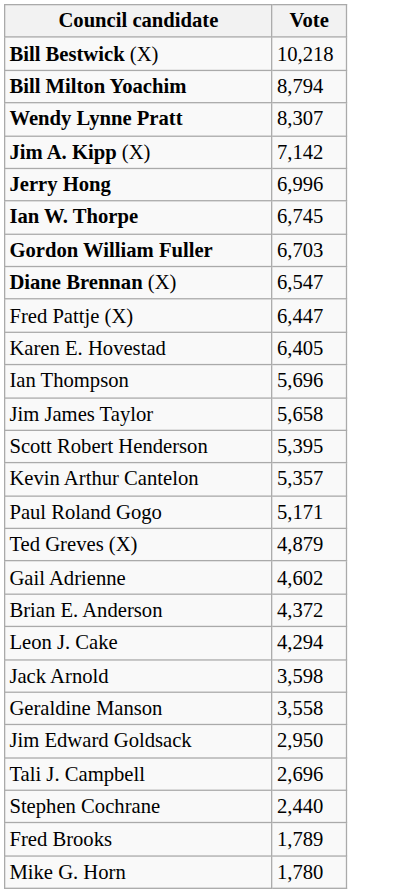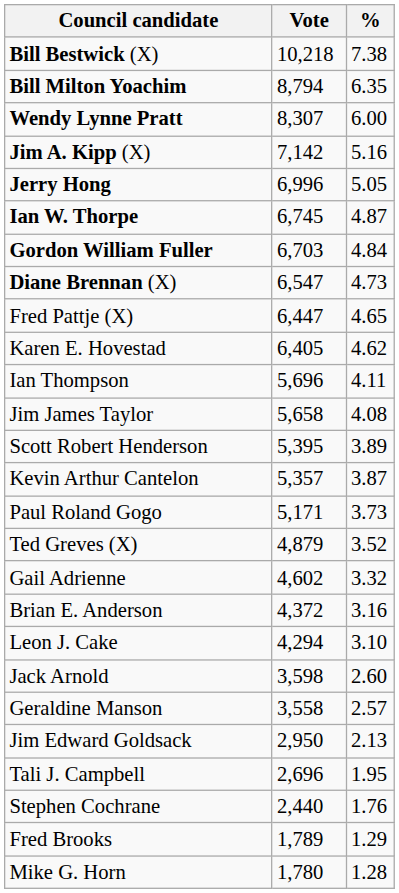 <table class="wikitable">
 <tr>
 <th bgcolor="#DDDDFF" width="200px">Council candidate</th>
 <th bgcolor="#DDDDFF" width="50px">Vote</th>
+<th bgcolor="#DDDDFF" width="30px">%</th>
 </tr>
 <tr>
 <td><strong>Bill Bestwick</strong> (X)</td>
 <td>10,218</td>
+<td>7.38</td>
 </tr>
 <tr>
 <td><strong>Bill Milton Yoachim</strong></td>
 <td>8,794</td>
+<td>6.35</td>
 </tr>
 <tr>
 <td><strong>Wendy Lynne Pratt</strong></td>
 <td>8,307</td>
+<td>6.00</td>
 </tr>
 <tr>
 <td><strong>Jim A. Kipp</strong> (X)</td>
 <td>7,142</td>
+<td>5.16</td>
 </tr>
 <tr>
 <td><strong>Jerry Hong</strong></td>
 <td>6,996</td>
+<td>5.05</td>
 </tr>
 <tr>
 <td><strong>Ian W. Thorpe</strong></td>
 <td>6,745</td>
+<td>4.87</td>
 </tr>
 <tr>
 <td><strong>Gordon William Fuller</strong></td>
 <td>6,703</td>
+<td>4.84</td>
 </tr>
 <tr>
 <td><strong>Diane Brennan</strong> (X)</td>
 <td>6,547</td>
+<td>4.73</td>
 </tr>
 <tr>
 <td>Fred Pattje (X)</td>
 <td>6,447</td>
+<td>4.65</td>
 </tr>
 <tr>
 <td>Karen E. Hovestad</td>
 <td>6,405</td>
+<td>4.62</td>
 </tr>
 <tr>
 <td>Ian Thompson</td>
 <td>5,696</td>
+<td>4.11</td>
 </tr>
 <tr>
 <td>Jim James Taylor</td>
 <td>5,658</td>
+<td>4.08</td>
 </tr>
 <tr>
 <td>Scott Robert Henderson</td>
 <td>5,395</td>
+<td>3.89</td>
 </tr>
 <tr>
 <td>Kevin Arthur Cantelon</td>
 <td>5,357</td>
+<td>3.87</td>
 </tr>
 <tr>
 <td>Paul Roland Gogo</td>
 <td>5,171</td>
+<td>3.73</td>
 </tr>
 <tr>
 <td>Ted Greves (X)</td>
 <td>4,879</td>
+<td>3.52</td>
 </tr>
 <tr>
 <td>Gail Adrienne</td>
 <td>4,602</td>
+<td>3.32</td>
 </tr>
 <tr>
 <td>Brian E. Anderson</td>
 <td>4,372</td>
+<td>3.16</td>
 </tr>
 <tr>
 <td>Leon J. Cake</td>
 <td>4,294</td>
+<td>3.10</td>
 </tr>
 <tr>
 <td>Jack Arnold</td>
 <td>3,598</td>
+<td>2.60</td>
 </tr>
 <tr>
 <td>Geraldine Manson</td>
 <td>3,558</td>
+<td>2.57</td>
 </tr>
 <tr>
 <td>Jim Edward Goldsack</td>
 <td>2,950</td>
+<td>2.13</td>
 </tr>
 <tr>
 <td>Tali J. Campbell</td>
 <td>2,696</td>
+<td>1.95</td>
 </tr>
 <tr>
 <td>Stephen Cochrane</td>
 <td>2,440</td>
+<td>1.76</td>
 </tr>
 <tr>
 <td>Fred Brooks</td>
 <td>1,789</td>
+<td>1.29</td>
 </tr>
 <tr>
 <td>Mike G. Horn</td>
 <td>1,780</td>
+<td>1.28</td>
 </tr>
 </table>
